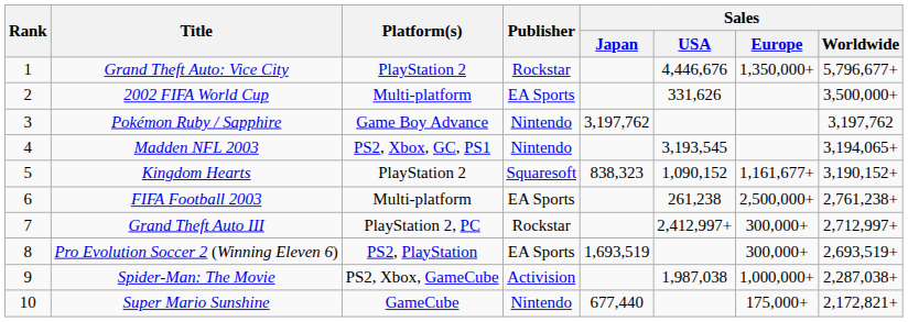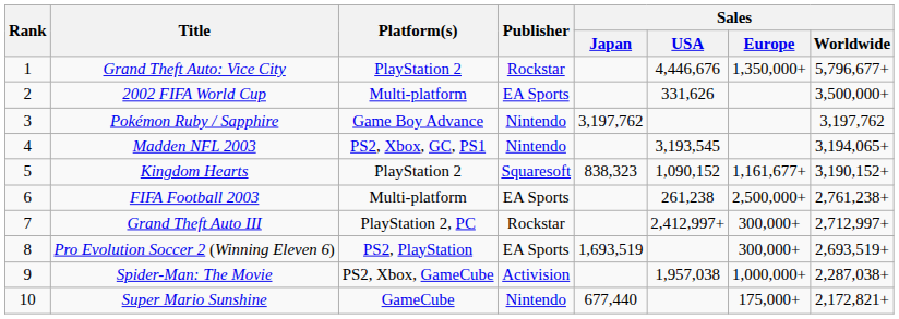 <table class="wikitable sortable" style="text-align:center">
 <tr>
 <th rowspan="2">Rank</th>
 <th rowspan="2">Title</th>
 <th rowspan="2">Platform(s)</th>
 <th rowspan="2">Publisher</th>
 <th colspan="4">Sales</th>
 </tr>
 <tr>
 <th><a href='#'>Japan</a></th>
 <th><a href='#'>USA</a></th>
 <th><a href='#'>Europe</a></th>
 <th>Worldwide</th>
 </tr>
 <tr>
 <td>1</td>
 <td><em><a href='#'>Grand Theft Auto: Vice City</a></em></td>
 <td><a href='#'>PlayStation 2</a></td>
 <td><a href='#'>Rockstar</a></td>
 <td></td>
 <td>4,446,676</td>
 <td>1,350,000+</td>
 <td>5,796,677+</td>
 </tr>
 <tr>
 <td>2</td>
 <td><em><a href='#'>2002 FIFA World Cup</a></em></td>
 <td><a href='#'>Multi-platform</a></td>
 <td><a href='#'>EA Sports</a></td>
 <td></td>
 <td>331,626</td>
 <td></td>
 <td>3,500,000+</td>
 </tr>
 <tr>
 <td>3</td>
 <td><em><a href='#'>Pokémon Ruby / Sapphire</a></em></td>
 <td><a href='#'>Game Boy Advance</a></td>
 <td><a href='#'>Nintendo</a></td>
 <td>3,197,762</td>
 <td></td>
 <td></td>
 <td>3,197,762</td>
 </tr>
 <tr>
 <td>4</td>
 <td><em><a href='#'>Madden NFL 2003</a></em></td>
 <td><a href='#'>PS2</a>, <a href='#'>Xbox</a>, <a href='#'>GC</a>, <a href='#'>PS1</a></td>
 <td><a href='#'>Nintendo</a></td>
 <td></td>
 <td>3,193,545</td>
 <td></td>
 <td>3,194,065+</td>
 </tr>
 <tr>
 <td>5</td>
 <td><em><a href='#'>Kingdom Hearts</a></em></td>
 <td>PlayStation 2</td>
 <td><a href='#'>Squaresoft</a></td>
 <td>838,323</td>
 <td>1,090,152</td>
 <td>1,161,677+</td>
 <td>3,190,152+</td>
 </tr>
 <tr>
 <td>6</td>
 <td><em><a href='#'>FIFA Football 2003</a></em></td>
 <td>Multi-platform</td>
 <td>EA Sports</td>
 <td></td>
 <td>261,238</td>
 <td>2,500,000+</td>
 <td>2,761,238+</td>
 </tr>
 <tr>
 <td>7</td>
 <td><em><a href='#'>Grand Theft Auto III</a></em></td>
 <td>PlayStation 2, <a href='#'>PC</a></td>
 <td>Rockstar</td>
 <td></td>
 <td>2,412,997+</td>
 <td>300,000+</td>
 <td>2,712,997+</td>
 </tr>
 <tr>
 <td>8</td>
 <td><em><a href='#'>Pro Evolution Soccer 2</a></em> (<em>Winning Eleven 6</em>)</td>
 <td><a href='#'>PS2</a>, <a href='#'>PlayStation</a></td>
 <td>EA Sports</td>
 <td>1,693,519</td>
 <td></td>
 <td>300,000+</td>
 <td>2,693,519+</td>
 </tr>
 <tr>
 <td>9</td>
 <td><em><a href='#'>Spider-Man: The Movie</a></em></td>
 <td>PS2, Xbox, <a href='#'>GameCube</a></td>
 <td><a href='#'>Activision</a></td>
 <td></td>
-<td>1,987,038</td>
+<td>1,957,038</td>
 <td>1,000,000+</td>
 <td>2,287,038+</td>
 </tr>
 <tr>
 <td>10</td>
 <td><em><a href='#'>Super Mario Sunshine</a></em></td>
 <td><a href='#'>GameCube</a></td>
 <td><a href='#'>Nintendo</a></td>
 <td>677,440</td>
 <td></td>
 <td>175,000+</td>
 <td>2,172,821+</td>
 </tr>
 </table>
